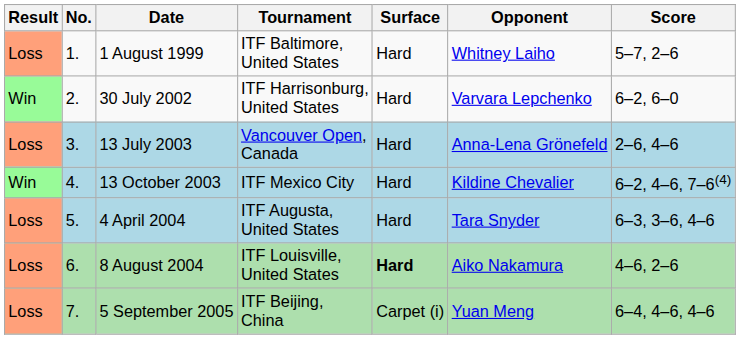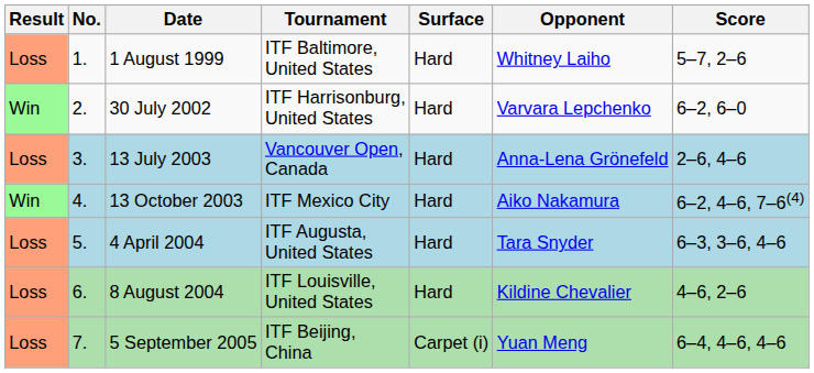 <table class="sortable wikitable" style=font-size:97%>
 <tr>
 <th>Result</th>
 <th>No.</th>
 <th>Date</th>
 <th>Tournament</th>
 <th>Surface</th>
 <th>Opponent</th>
 <th class="unsortable">Score</th>
 </tr>
 <tr>
 <td bgcolor="FFA07A">Loss</td>
 <td>1.</td>
 <td>1 August 1999</td>
 <td>ITF Baltimore, <br>United States</td>
 <td>Hard</td>
 <td> <a href='#'>Whitney Laiho</a></td>
 <td>5–7, 2–6</td>
 </tr>
 <tr>
 <td bgcolor=98FB98>Win</td>
 <td>2.</td>
 <td>30 July 2002</td>
 <td>ITF Harrisonburg, <br>United States</td>
 <td>Hard</td>
 <td> <a href='#'>Varvara Lepchenko</a></td>
 <td>6–2, 6–0</td>
 </tr>
 <tr style="background:lightblue;">
 <td bgcolor="FFA07A">Loss</td>
 <td>3.</td>
 <td>13 July 2003</td>
 <td><a href='#'>Vancouver Open</a>, <br>Canada</td>
 <td>Hard</td>
 <td> <a href='#'>Anna-Lena Grönefeld</a></td>
 <td>2–6, 4–6</td>
 </tr>
 <tr style="background:lightblue;">
 <td bgcolor=98FB98>Win</td>
 <td>4.</td>
 <td>13 October 2003</td>
 <td>ITF Mexico City</td>
 <td>Hard</td>
-<td> <a href='#'>Kildine Chevalier</a></td>
+<td> <a href='#'>Aiko Nakamura</a></td>
 <td>6–2, 4–6, 7–6<sup>(4)</sup></td>
 </tr>
 <tr style="background:lightblue;">
 <td bgcolor="FFA07A">Loss</td>
 <td>5.</td>
 <td>4 April 2004</td>
 <td>ITF Augusta, <br>United States</td>
 <td>Hard</td>
 <td> <a href='#'>Tara Snyder</a></td>
 <td>6–3, 3–6, 4–6</td>
 </tr>
 <tr style="background:#addfad;">
 <td bgcolor="FFA07A">Loss</td>
 <td>6.</td>
 <td>8 August 2004</td>
 <td>ITF Louisville, <br>United States</td>
-<td><strong>Hard</strong></td>
-<td> <a href='#'>Aiko Nakamura</a></td>
+<td>Hard</td>
+<td> <a href='#'>Kildine Chevalier</a></td>
 <td>4–6, 2–6</td>
 </tr>
 <tr style="background:#addfad;">
 <td bgcolor="FFA07A">Loss</td>
 <td>7.</td>
 <td>5 September 2005</td>
 <td>ITF Beijing, <br>China</td>
 <td>Carpet (i)</td>
 <td> <a href='#'>Yuan Meng</a></td>
 <td>6–4, 4–6, 4–6</td>
 </tr>
 </table>
